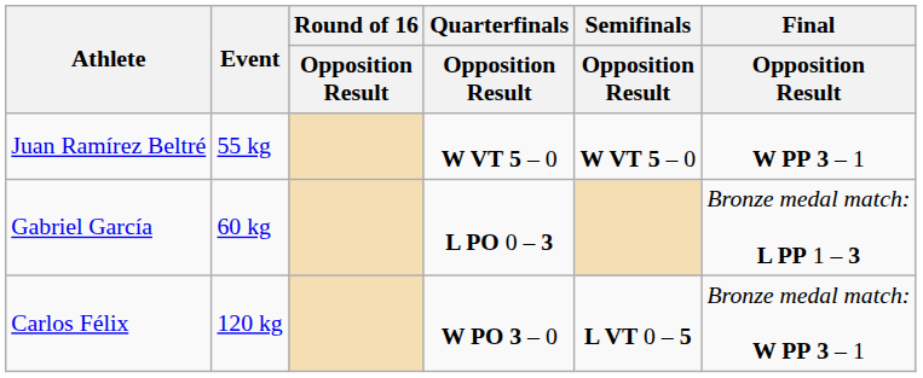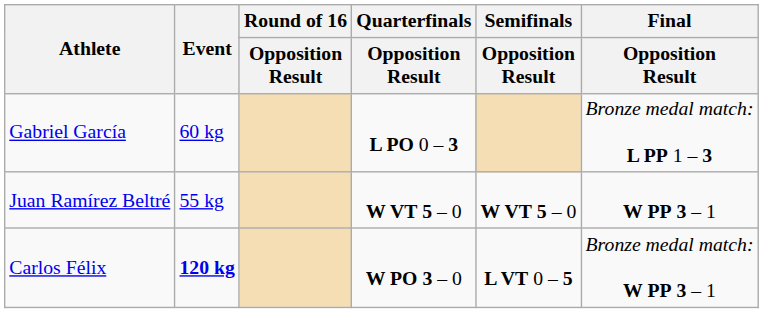 <table class="wikitable" border="1" style="font-size:90%">
 <tr>
 <th rowspan=2>Athlete</th>
 <th rowspan=2>Event</th>
 <th>Round of 16</th>
 <th>Quarterfinals</th>
 <th>Semifinals</th>
 <th>Final</th>
 </tr>
 <tr>
 <th>Opposition<br>Result</th>
 <th>Opposition<br>Result</th>
 <th>Opposition<br>Result</th>
 <th>Opposition<br>Result</th>
 </tr>
 <tr>
+<td><a href='#'>Gabriel García</a></td>
+<td><a href='#'>60 kg</a></td>
+<td bgcolor=wheat></td>
+<td align=center><br><strong>L PO</strong> 0 – <strong>3</strong></td>
+<td bgcolor=wheat></td>
+<td align=center><em>Bronze medal match:</em><br><br><strong>L PP</strong> 1 – <strong>3</strong></td>
+</tr>
+<tr>
 <td><a href='#'>Juan Ramírez Beltré</a></td>
 <td><a href='#'>55 kg</a></td>
 <td bgcolor=wheat></td>
 <td align=center><br><strong>W VT</strong> <strong>5</strong> – 0</td>
 <td align=center><br><strong>W VT</strong> <strong>5</strong> – 0</td>
 <td align=center><br><strong>W PP</strong> <strong>3</strong> – 1<br></td>
 </tr>
 <tr>
-<td><a href='#'>Gabriel García</a></td>
-<td><a href='#'>60 kg</a></td>
-<td bgcolor=wheat></td>
-<td align=center><br><strong>L PO</strong> 0 – <strong>3</strong></td>
-<td bgcolor=wheat></td>
-<td align=center><em>Bronze medal match:</em><br><br><strong>L PP</strong> 1 – <strong>3</strong></td>
-</tr>
-<tr>
 <td><a href='#'>Carlos Félix</a></td>
-<td><a href='#'>120 kg</a></td>
+<td><strong><a href='#'>120 kg</a></strong></td>
 <td bgcolor=wheat></td>
 <td align=center><br><strong>W PO</strong> <strong>3</strong> – 0</td>
 <td align=center><br><strong>L VT</strong> 0 – <strong>5</strong></td>
 <td align=center><em>Bronze medal match:</em><br><br><strong>W PP</strong> <strong>3</strong> – 1<br></td>
 </tr>
 </table>
